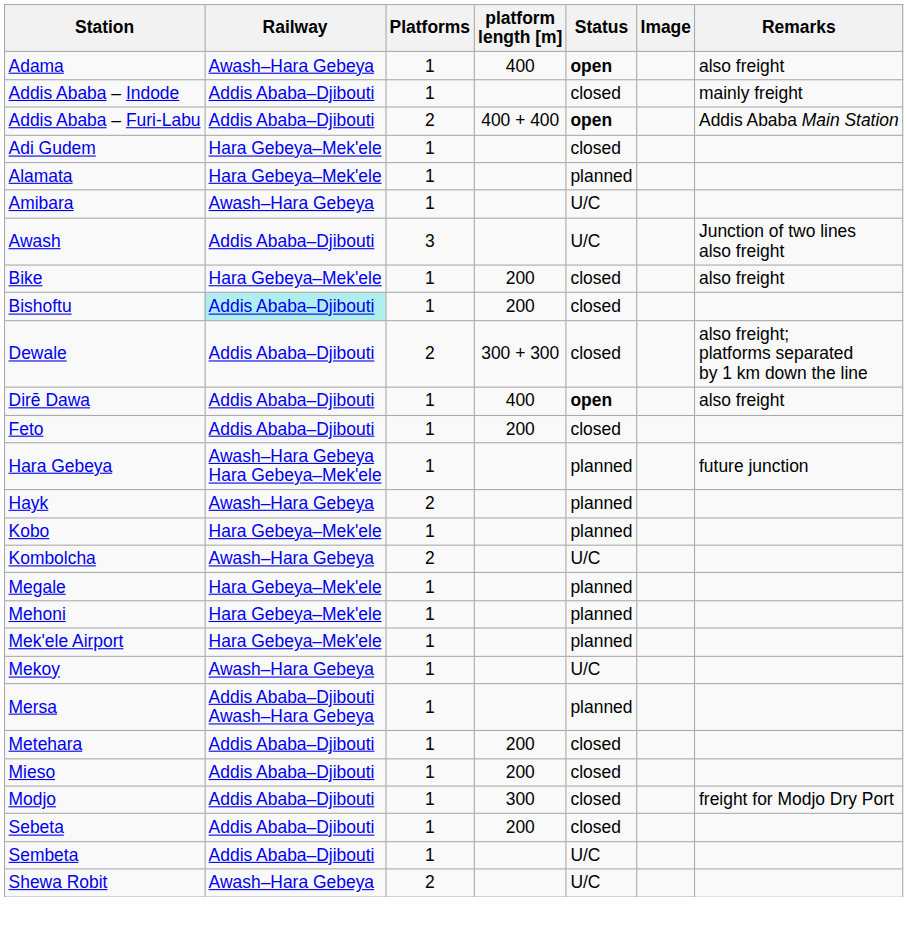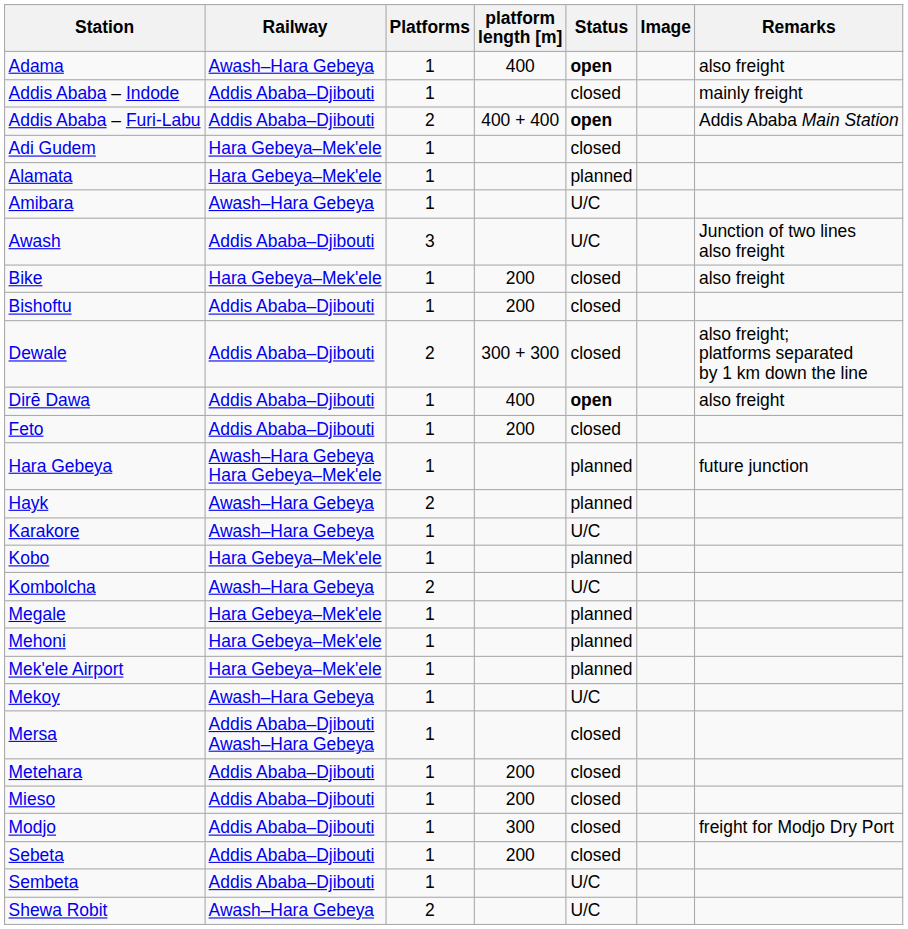 <table class="wikitable sortable mw-collapsible">
 <tr>
 <th scope="col">Station</th>
 <th scope="col">Railway</th>
 <th scope="col">Platforms</th>
 <th scope="col">platform<br>length [m]</th>
 <th scope="col">Status</th>
 <th scope="col" class="unsortable">Image</th>
 <th scope="col">Remarks</th>
 </tr>
 <tr>
 <td><a href='#'>Adama</a></td>
 <td><a href='#'>Awash–Hara Gebeya</a></td>
 <td align=center>1</td>
 <td align=center>400</td>
 <td><strong>open</strong></td>
 <td></td>
 <td>also freight</td>
 </tr>
 <tr>
 <td><a href='#'>Addis Ababa</a> – <a href='#'>Indode</a></td>
 <td><a href='#'>Addis Ababa–Djibouti</a></td>
 <td align=center>1</td>
 <td align=center></td>
 <td>closed</td>
 <td></td>
 <td>mainly freight</td>
 </tr>
 <tr>
 <td><a href='#'>Addis Ababa</a> – <a href='#'>Furi-Labu</a></td>
 <td><a href='#'>Addis Ababa–Djibouti</a></td>
 <td align=center>2</td>
 <td align=center>400 + 400</td>
 <td><strong>open</strong></td>
 <td></td>
 <td>Addis Ababa <em>Main Station</em></td>
 </tr>
 <tr>
 <td><a href='#'>Adi Gudem</a></td>
 <td><a href='#'>Hara Gebeya–Mek'ele</a></td>
 <td align=center>1</td>
 <td align=center></td>
 <td>closed</td>
 <td></td>
 <td><br></td>
 </tr>
 <tr>
 <td><a href='#'>Alamata</a></td>
 <td><a href='#'>Hara Gebeya–Mek'ele</a></td>
 <td align=center>1</td>
 <td align=center></td>
 <td>planned</td>
 <td></td>
 <td></td>
 </tr>
 <tr>
 <td><a href='#'>Amibara</a></td>
 <td><a href='#'>Awash–Hara Gebeya</a></td>
 <td align=center>1</td>
 <td align=center></td>
 <td>U/C</td>
 <td></td>
 <td></td>
 </tr>
 <tr>
 <td><a href='#'>Awash</a></td>
 <td><a href='#'>Addis Ababa–Djibouti</a></td>
 <td align=center>3</td>
 <td align=center></td>
 <td>U/C</td>
 <td></td>
 <td>Junction of two lines<br>also freight<br></td>
 </tr>
 <tr>
 <td><a href='#'>Bike</a></td>
 <td><a href='#'>Hara Gebeya–Mek'ele</a></td>
 <td align=center>1</td>
 <td align=center>200</td>
 <td>closed</td>
 <td></td>
 <td>also freight</td>
 </tr>
 <tr>
 <td><a href='#'>Bishoftu</a></td>
-<td style="background: paleturquoise;"><a href='#'>Addis Ababa–Djibouti</a></td>
+<td><a href='#'>Addis Ababa–Djibouti</a></td>
 <td align=center>1</td>
 <td align=center>200</td>
 <td>closed</td>
 <td></td>
 <td></td>
 </tr>
 <tr>
 <td><a href='#'>Dewale</a></td>
 <td><a href='#'>Addis Ababa–Djibouti</a></td>
 <td align=center>2</td>
 <td align=center>300 + 300</td>
 <td>closed</td>
 <td></td>
 <td>also freight;<br>platforms separated<br>by 1 km down the line</td>
 </tr>
 <tr>
 <td><a href='#'>Dirē Dawa</a></td>
 <td><a href='#'>Addis Ababa–Djibouti</a></td>
 <td align=center>1</td>
 <td align=center>400</td>
 <td><strong>open</strong></td>
 <td></td>
 <td>also freight</td>
 </tr>
 <tr>
 <td><a href='#'>Feto</a></td>
 <td><a href='#'>Addis Ababa–Djibouti</a></td>
 <td align=center>1</td>
 <td align=center>200</td>
 <td>closed</td>
 <td></td>
 <td></td>
 </tr>
 <tr>
 <td><a href='#'>Hara Gebeya</a></td>
 <td><a href='#'>Awash–Hara Gebeya</a><br><a href='#'>Hara Gebeya–Mek'ele</a></td>
 <td align=center>1</td>
 <td align=center></td>
 <td>planned</td>
 <td></td>
 <td>future junction<br></td>
 </tr>
 <tr>
 <td><a href='#'>Hayk</a></td>
 <td><a href='#'>Awash–Hara Gebeya</a></td>
 <td align=center>2</td>
 <td align=center></td>
 <td>planned</td>
+<td></td>
+<td></td>
+</tr>
+<tr>
+<td><a href='#'>Karakore</a></td>
+<td><a href='#'>Awash–Hara Gebeya</a></td>
+<td align=center>1</td>
+<td align=center></td>
+<td>U/C</td>
 <td></td>
 <td></td>
 </tr>
 <tr>
 <td><a href='#'>Kobo</a></td>
 <td><a href='#'>Hara Gebeya–Mek'ele</a></td>
 <td align=center>1</td>
 <td align=center></td>
 <td>planned</td>
 <td></td>
 <td></td>
 </tr>
 <tr>
 <td><a href='#'>Kombolcha</a></td>
 <td><a href='#'>Awash–Hara Gebeya</a></td>
 <td align=center>2</td>
 <td align=center></td>
 <td>U/C</td>
 <td></td>
 <td></td>
 </tr>
 <tr>
 <td><a href='#'>Megale</a></td>
 <td><a href='#'>Hara Gebeya–Mek'ele</a></td>
 <td align=center>1</td>
 <td align=center></td>
 <td>planned</td>
 <td></td>
 <td></td>
 </tr>
 <tr>
 <td><a href='#'>Mehoni</a></td>
 <td><a href='#'>Hara Gebeya–Mek'ele</a></td>
 <td align=center>1</td>
 <td align=center></td>
 <td>planned</td>
 <td></td>
 <td></td>
 </tr>
 <tr>
 <td><a href='#'>Mek'ele Airport</a></td>
 <td><a href='#'>Hara Gebeya–Mek'ele</a></td>
 <td align=center>1</td>
 <td align=center></td>
 <td>planned</td>
 <td></td>
 <td></td>
 </tr>
 <tr>
 <td><a href='#'>Mekoy</a></td>
 <td><a href='#'>Awash–Hara Gebeya</a></td>
 <td align=center>1</td>
 <td align=center></td>
 <td>U/C</td>
 <td></td>
 <td></td>
 </tr>
 <tr>
 <td><a href='#'>Mersa</a></td>
 <td><a href='#'>Addis Ababa–Djibouti</a> <br><a href='#'>Awash–Hara Gebeya</a></td>
 <td align=center>1</td>
 <td align=center></td>
-<td>planned</td>
+<td>closed</td>
 <td></td>
 <td></td>
 </tr>
 <tr>
 <td><a href='#'>Metehara</a></td>
 <td><a href='#'>Addis Ababa–Djibouti</a></td>
 <td align=center>1</td>
 <td align=center>200</td>
 <td>closed</td>
 <td></td>
 <td></td>
 </tr>
 <tr>
 <td><a href='#'>Mieso</a></td>
 <td><a href='#'>Addis Ababa–Djibouti</a></td>
 <td align=center>1</td>
 <td align=center>200</td>
 <td>closed</td>
 <td></td>
 <td></td>
 </tr>
 <tr>
 <td><a href='#'>Modjo</a></td>
 <td><a href='#'>Addis Ababa–Djibouti</a></td>
 <td align=center>1</td>
 <td align=center>300</td>
 <td>closed</td>
 <td></td>
 <td>freight for Modjo Dry Port</td>
 </tr>
 <tr>
 <td><a href='#'>Sebeta</a></td>
 <td><a href='#'>Addis Ababa–Djibouti</a></td>
 <td align=center>1</td>
 <td align=center>200</td>
 <td>closed</td>
 <td></td>
 <td></td>
 </tr>
 <tr>
 <td><a href='#'>Sembeta</a></td>
 <td><a href='#'>Addis Ababa–Djibouti</a></td>
 <td align=center>1</td>
 <td align=center></td>
 <td>U/C</td>
 <td></td>
 <td></td>
 </tr>
 <tr>
 <td><a href='#'>Shewa Robit</a></td>
 <td><a href='#'>Awash–Hara Gebeya</a></td>
 <td align=center>2</td>
 <td align=center></td>
 <td>U/C</td>
 <td></td>
 </tr>
 <tr>
 </tr>
 </table>
